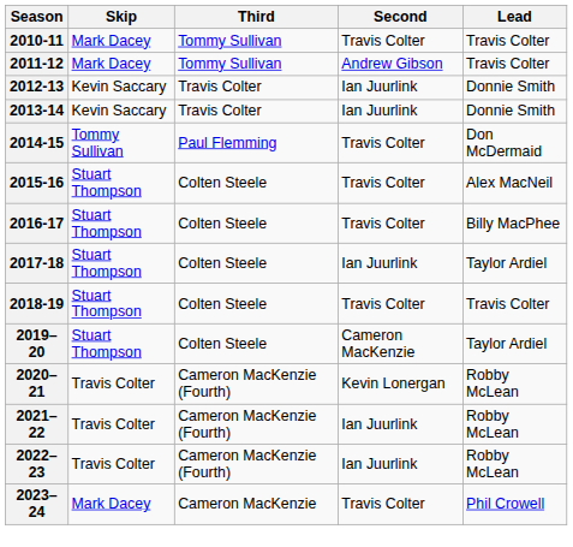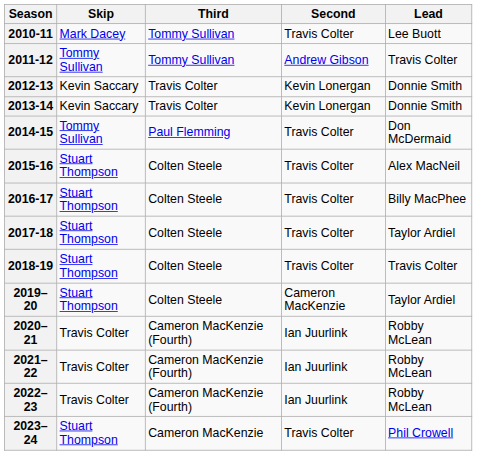 <table class="wikitable">
 <tr>
 <th scope="col">Season</th>
 <th scope="col">Skip</th>
 <th scope="col">Third</th>
 <th scope="col">Second</th>
 <th scope="col">Lead</th>
 </tr>
 <tr>
 <th scope="row">2010-11</th>
 <td><a href='#'>Mark Dacey</a></td>
 <td><a href='#'>Tommy Sullivan</a></td>
 <td>Travis Colter</td>
-<td>Travis Colter</td>
+<td>Lee Buott</td>
 </tr>
 <tr>
 <th scope="row">2011-12</th>
-<td><a href='#'>Mark Dacey</a></td>
+<td><a href='#'>Tommy Sullivan</a></td>
 <td><a href='#'>Tommy Sullivan</a></td>
 <td><a href='#'>Andrew Gibson</a></td>
 <td>Travis Colter</td>
 </tr>
 <tr>
 <th scope="row">2012-13</th>
 <td>Kevin Saccary</td>
 <td>Travis Colter</td>
-<td>Ian Juurlink</td>
+<td>Kevin Lonergan</td>
 <td>Donnie Smith</td>
 </tr>
 <tr>
 <th scope="row">2013-14</th>
 <td>Kevin Saccary</td>
 <td>Travis Colter</td>
-<td>Ian Juurlink</td>
+<td>Kevin Lonergan</td>
 <td>Donnie Smith</td>
 </tr>
 <tr>
 <th scope="row">2014-15</th>
 <td><a href='#'>Tommy Sullivan</a></td>
 <td><a href='#'>Paul Flemming</a></td>
 <td>Travis Colter</td>
 <td>Don McDermaid</td>
 </tr>
 <tr>
 <th scope="row">2015-16</th>
 <td><a href='#'>Stuart Thompson</a></td>
 <td>Colten Steele</td>
 <td>Travis Colter</td>
 <td>Alex MacNeil</td>
 </tr>
 <tr>
 <th scope="row">2016-17</th>
 <td><a href='#'>Stuart Thompson</a></td>
 <td>Colten Steele</td>
 <td>Travis Colter</td>
 <td>Billy MacPhee</td>
 </tr>
 <tr>
 <th scope="row">2017-18</th>
 <td><a href='#'>Stuart Thompson</a></td>
 <td>Colten Steele</td>
-<td>Ian Juurlink</td>
+<td>Travis Colter</td>
 <td>Taylor Ardiel</td>
 </tr>
 <tr>
 <th scope="row">2018-19</th>
 <td><a href='#'>Stuart Thompson</a></td>
 <td>Colten Steele</td>
 <td>Travis Colter</td>
 <td>Travis Colter</td>
 </tr>
 <tr>
 <th scope="row">2019–20</th>
 <td><a href='#'>Stuart Thompson</a></td>
 <td>Colten Steele</td>
 <td>Cameron MacKenzie</td>
 <td>Taylor Ardiel</td>
 </tr>
 <tr>
 <th scope="row">2020–21</th>
 <td>Travis Colter</td>
 <td>Cameron MacKenzie (Fourth)</td>
-<td>Kevin Lonergan</td>
+<td>Ian Juurlink</td>
 <td>Robby McLean</td>
 </tr>
 <tr>
 <th scope="row">2021–22</th>
 <td>Travis Colter</td>
 <td>Cameron MacKenzie (Fourth)</td>
 <td>Ian Juurlink</td>
 <td>Robby McLean</td>
 </tr>
 <tr>
 <th scope="row">2022–23</th>
 <td>Travis Colter</td>
 <td>Cameron MacKenzie (Fourth)</td>
 <td>Ian Juurlink</td>
 <td>Robby McLean</td>
 </tr>
 <tr>
 <th scope="row">2023–24</th>
-<td><a href='#'>Mark Dacey</a></td>
+<td><a href='#'>Stuart Thompson</a></td>
 <td>Cameron MacKenzie</td>
 <td>Travis Colter</td>
 <td><a href='#'>Phil Crowell</a></td>
 </tr>
 </table>
